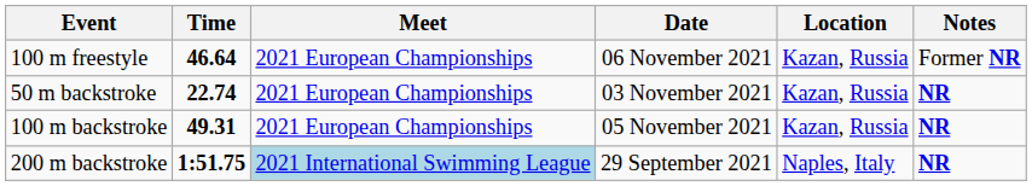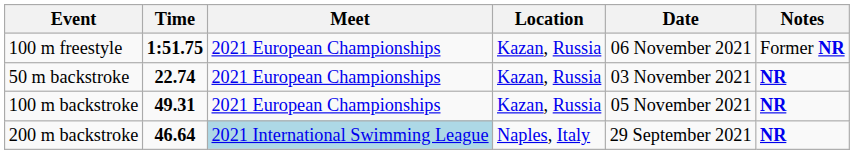 <table class="wikitable" |]>
 <tr>
 <th>Event</th>
 <th>Time</th>
 <th>Meet</th>
+<th>Location</th>
 <th>Date</th>
-<th>Location</th>
 <th>Notes</th>
 </tr>
 <tr>
 <td>100 m freestyle</td>
-<td align=center><strong>46.64</strong></td>
+<td align=center><strong>1:51.75</strong></td>
 <td><a href='#'>2021 European Championships</a></td>
+<td><a href='#'>Kazan</a>, <a href='#'>Russia</a></td>
 <td align=right>06 November 2021</td>
-<td><a href='#'>Kazan</a>, <a href='#'>Russia</a></td>
 <td>Former <strong><a href='#'>NR</a></strong></td>
 </tr>
 <tr>
 <td>50 m backstroke</td>
 <td align=center><strong>22.74</strong></td>
 <td><a href='#'>2021 European Championships</a></td>
+<td><a href='#'>Kazan</a>, <a href='#'>Russia</a></td>
 <td align=right>03 November 2021</td>
-<td><a href='#'>Kazan</a>, <a href='#'>Russia</a></td>
 <td><strong><a href='#'>NR</a></strong></td>
 </tr>
 <tr>
 <td>100 m backstroke</td>
 <td align=center><strong>49.31</strong></td>
 <td><a href='#'>2021 European Championships</a></td>
+<td><a href='#'>Kazan</a>, <a href='#'>Russia</a></td>
 <td align=right>05 November 2021</td>
-<td><a href='#'>Kazan</a>, <a href='#'>Russia</a></td>
 <td><strong><a href='#'>NR</a></strong></td>
 </tr>
 <tr>
 <td>200 m backstroke</td>
-<td align=center><strong>1:51.75</strong></td>
+<td align=center><strong>46.64</strong></td>
 <td style="background: lightblue;"><a href='#'>2021 International Swimming League</a></td>
+<td><a href='#'>Naples</a>, <a href='#'>Italy</a></td>
 <td align=right>29 September 2021</td>
-<td><a href='#'>Naples</a>, <a href='#'>Italy</a></td>
 <td><strong><a href='#'>NR</a></strong></td>
 </tr>
 </table>
